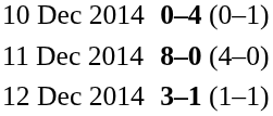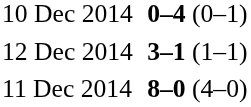 <table style="font-size:90%; margin: 0 auto;">
 <tr>
 <td>10 Dec 2014</td>
 <td align="right"></td>
 <td align="center"><strong>0–4</strong> (0–1)</td>
 <td><strong></strong></td>
 </tr>
 <tr>
+<td>12 Dec 2014</td>
+<td align="right"><strong></strong></td>
+<td align="center"><strong>3–1</strong> (1–1)</td>
+<td></td>
+</tr>
+<tr>
 <td>11 Dec 2014</td>
 <td align="right"><strong></strong></td>
 <td align="center"><strong>8–0</strong> (4–0)</td>
 <td></td>
 </tr>
-<tr>
-<td>12 Dec 2014</td>
-<td align="right"><strong></strong></td>
-<td align="center"><strong>3–1</strong> (1–1)</td>
-<td></td>
-</tr>
 </table>
